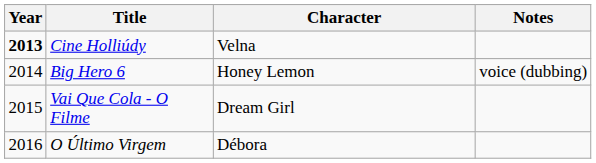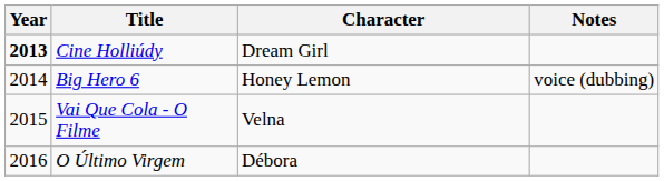 <table class="wikitable">
 <tr>
 <th width="5">Year</th>
 <th width="150">Title</th>
 <th width="240">Character</th>
 <th class="unsortable">Notes</th>
 </tr>
 <tr>
 <td><strong>2013</strong></td>
 <td><em><a href='#'>Cine Holliúdy</a></em></td>
-<td>Velna</td>
+<td>Dream Girl</td>
 <td></td>
 </tr>
 <tr>
 <td>2014</td>
 <td><em><a href='#'>Big Hero 6</a></em></td>
 <td>Honey Lemon</td>
 <td>voice (dubbing)</td>
 </tr>
 <tr>
 <td>2015</td>
 <td><em><a href='#'>Vai Que Cola - O Filme</a></em></td>
-<td>Dream Girl</td>
+<td>Velna</td>
 <td></td>
 </tr>
 <tr>
 <td>2016</td>
 <td><em>O Último Virgem</em></td>
 <td>Débora</td>
 <td></td>
 </tr>
 </table>
